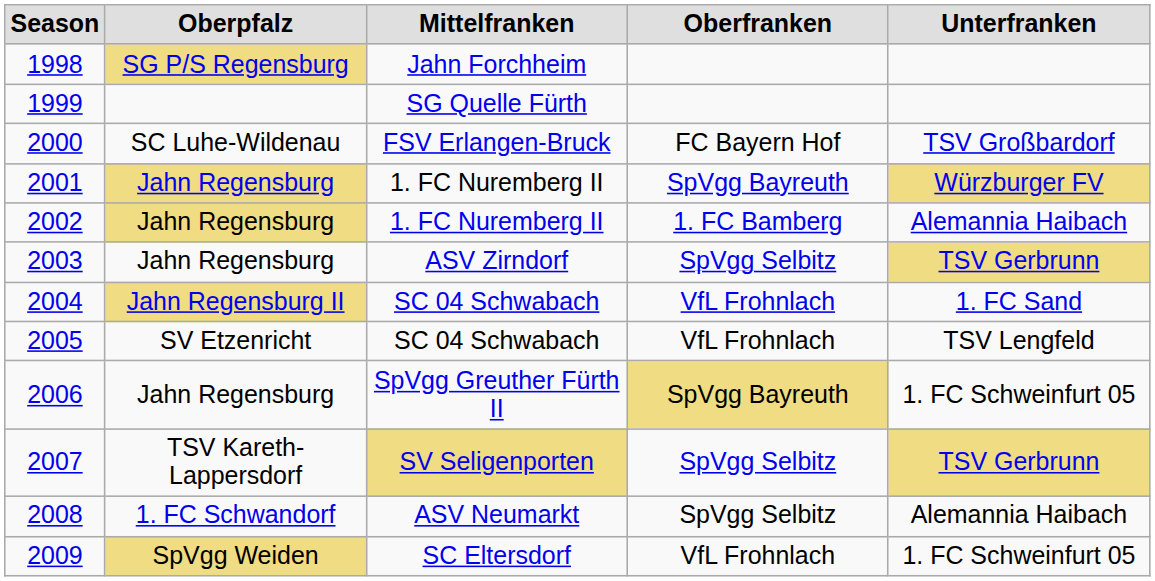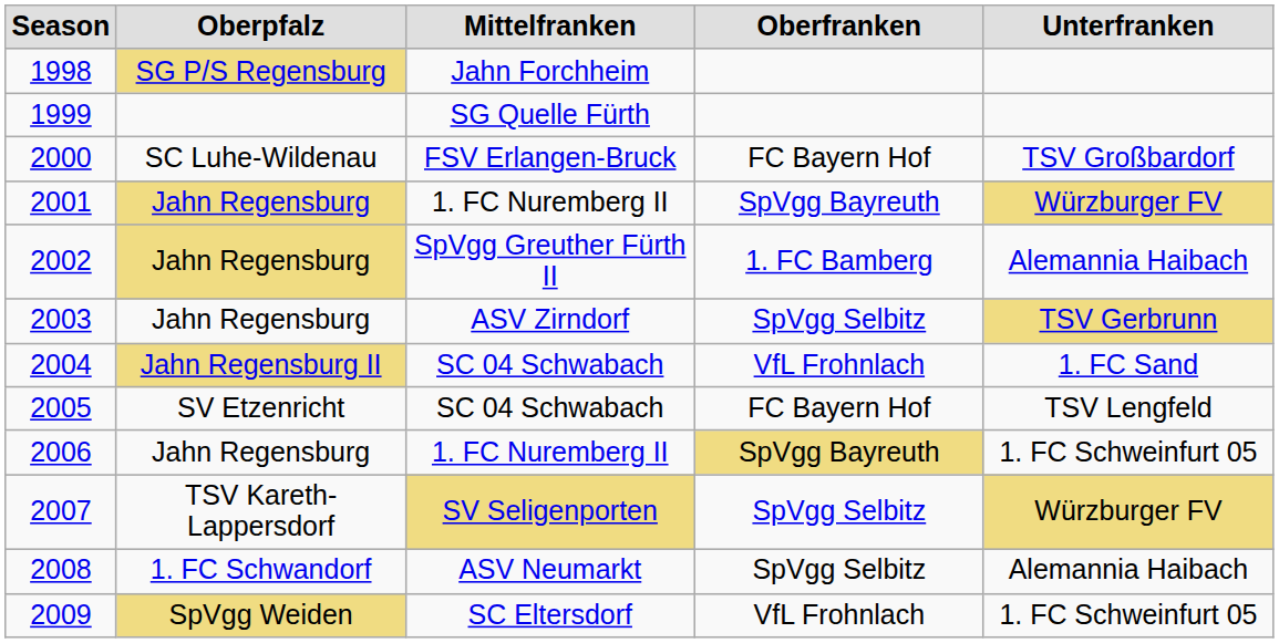 <table class="wikitable">
 <tr style="text-align:center; background:#dfdfdf;">
 <td style="width:50px;"><strong>Season</strong></td>
 <td style="width:160px;"><strong>Oberpfalz</strong></td>
 <td style="width:160px;"><strong>Mittelfranken</strong></td>
 <td style="width:160px;"><strong>Oberfranken</strong></td>
 <td style="width:160px;"><strong>Unterfranken</strong></td>
 </tr>
 <tr style="text-align:center;">
 <td><a href='#'>1998</a></td>
 <td style="background:#f0dc82;"><a href='#'>SG P/S Regensburg</a></td>
 <td><a href='#'>Jahn Forchheim</a></td>
 <td></td>
 <td></td>
 </tr>
 <tr style="text-align:center;">
 <td><a href='#'>1999</a></td>
 <td></td>
 <td><a href='#'>SG Quelle Fürth</a></td>
 <td></td>
 <td></td>
 </tr>
 <tr style="text-align:center;">
 <td><a href='#'>2000</a></td>
 <td>SC Luhe-Wildenau</td>
 <td><a href='#'>FSV Erlangen-Bruck</a></td>
 <td>FC Bayern Hof</td>
 <td><a href='#'>TSV Großbardorf</a></td>
 </tr>
 <tr style="text-align:center;">
 <td><a href='#'>2001</a></td>
 <td style="background:#f0dc82;"><a href='#'>Jahn Regensburg</a></td>
 <td>1. FC Nuremberg II</td>
 <td><a href='#'>SpVgg Bayreuth</a></td>
 <td style="background:#f0dc82;"><a href='#'>Würzburger FV</a></td>
 </tr>
 <tr style="text-align:center;">
 <td><a href='#'>2002</a></td>
 <td style="background:#f0dc82;">Jahn Regensburg</td>
-<td><a href='#'>1. FC Nuremberg II</a></td>
+<td><a href='#'>SpVgg Greuther Fürth II</a></td>
 <td><a href='#'>1. FC Bamberg</a></td>
 <td><a href='#'>Alemannia Haibach</a></td>
 </tr>
 <tr style="text-align:center;">
 <td><a href='#'>2003</a></td>
 <td>Jahn Regensburg</td>
 <td><a href='#'>ASV Zirndorf</a></td>
 <td><a href='#'>SpVgg Selbitz</a></td>
 <td style="background:#f0dc82;"><a href='#'>TSV Gerbrunn</a></td>
 </tr>
 <tr style="text-align:center;">
 <td><a href='#'>2004</a></td>
 <td style="background:#f0dc82;"><a href='#'>Jahn Regensburg II</a></td>
 <td><a href='#'>SC 04 Schwabach</a></td>
 <td><a href='#'>VfL Frohnlach</a></td>
 <td><a href='#'>1. FC Sand</a></td>
 </tr>
 <tr style="text-align:center;">
 <td><a href='#'>2005</a></td>
 <td>SV Etzenricht</td>
 <td>SC 04 Schwabach</td>
-<td>VfL Frohnlach</td>
+<td>FC Bayern Hof</td>
 <td>TSV Lengfeld</td>
 </tr>
 <tr style="text-align:center;">
 <td><a href='#'>2006</a></td>
 <td>Jahn Regensburg</td>
-<td><a href='#'>SpVgg Greuther Fürth II</a></td>
+<td><a href='#'>1. FC Nuremberg II</a></td>
 <td style="background:#f0dc82;">SpVgg Bayreuth</td>
 <td>1. FC Schweinfurt 05</td>
 </tr>
 <tr style="text-align:center;">
 <td><a href='#'>2007</a></td>
 <td>TSV Kareth-Lappersdorf</td>
 <td style="background:#f0dc82;"><a href='#'>SV Seligenporten</a></td>
 <td><a href='#'>SpVgg Selbitz</a></td>
-<td style="background:#f0dc82;"><a href='#'>TSV Gerbrunn</a></td>
+<td style="background:#f0dc82;">Würzburger FV</td>
 </tr>
 <tr style="text-align:center;">
 <td><a href='#'>2008</a></td>
 <td><a href='#'>1. FC Schwandorf</a></td>
 <td><a href='#'>ASV Neumarkt</a></td>
 <td>SpVgg Selbitz</td>
 <td>Alemannia Haibach</td>
 </tr>
 <tr style="text-align:center;">
 <td><a href='#'>2009</a></td>
 <td style="background:#f0dc82;">SpVgg Weiden</td>
 <td><a href='#'>SC Eltersdorf</a></td>
 <td>VfL Frohnlach</td>
 <td>1. FC Schweinfurt 05</td>
 </tr>
 </table>
